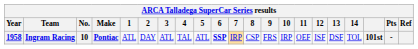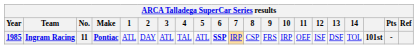 <table class="wikitable" style="text-align:center; font-size:75%">
 <tr>
 <th colspan=45><a href='#'>ARCA Talladega SuperCar Series</a> results</th>
 </tr>
 <tr>
 <th>Year</th>
 <th>Team</th>
 <th>No.</th>
 <th>Make</th>
 <th>1</th>
 <th>2</th>
 <th>3</th>
 <th>4</th>
 <th>5</th>
 <th>6</th>
 <th>7</th>
 <th>8</th>
 <th>9</th>
 <th>10</th>
 <th>11</th>
 <th>12</th>
 <th>13</th>
 <th>14</th>
 <th></th>
 <th>Pts</th>
 <th>Ref</th>
 </tr>
 <tr>
-<th><a href='#'>1958</a></th>
+<th><a href='#'>1985</a></th>
 <th><a href='#'>Ingram Racing</a></th>
-<th>10</th>
+<th>11</th>
 <th><a href='#'>Pontiac</a></th>
 <td><a href='#'>ATL</a></td>
 <td><a href='#'>DAY</a></td>
 <td><a href='#'>ATL</a></td>
 <td><a href='#'>TAL</a></td>
 <td><a href='#'>ATL</a></td>
 <td><strong><a href='#'>SSP</a></strong></td>
 <td style="background:#FFDF9F;"><a href='#'>IRP</a><br></td>
 <td><a href='#'>CSP</a></td>
 <td><a href='#'>FRS</a></td>
 <td><a href='#'>IRP</a></td>
 <td><a href='#'>OEF</a></td>
 <td><a href='#'>ISF</a></td>
 <td><a href='#'>DSF</a></td>
 <td><a href='#'>TOL</a></td>
 <th>101st</th>
 <th>-</th>
 <th></th>
 </tr>
 </table>
